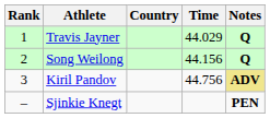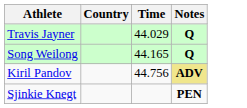 <table class="wikitable sortable" style="text-align:center">
 <tr>
-<th>Rank</th>
 <th>Athlete</th>
 <th>Country</th>
 <th>Time</th>
 <th>Notes</th>
 </tr>
 <tr bgcolor="#ccffcc">
-<td>1</td>
 <td align=left><a href='#'>Travis Jayner</a></td>
 <td align=left></td>
 <td>44.029</td>
 <td><strong>Q</strong></td>
 </tr>
 <tr bgcolor="#ccffcc">
-<td>2</td>
 <td align=left><a href='#'>Song Weilong</a></td>
 <td align=left></td>
-<td>44.156</td>
+<td>44.165</td>
 <td><strong>Q</strong></td>
 </tr>
 <tr>
-<td>3</td>
 <td align=left><a href='#'>Kiril Pandov</a></td>
 <td align=left></td>
 <td>44.756</td>
 <td style="background: khaki;"><strong>ADV</strong></td>
 </tr>
 <tr>
-<td>–</td>
 <td align=left><a href='#'>Sjinkie Knegt</a></td>
 <td align=left></td>
 <td></td>
 <td><strong>PEN</strong></td>
 </tr>
 </table>
